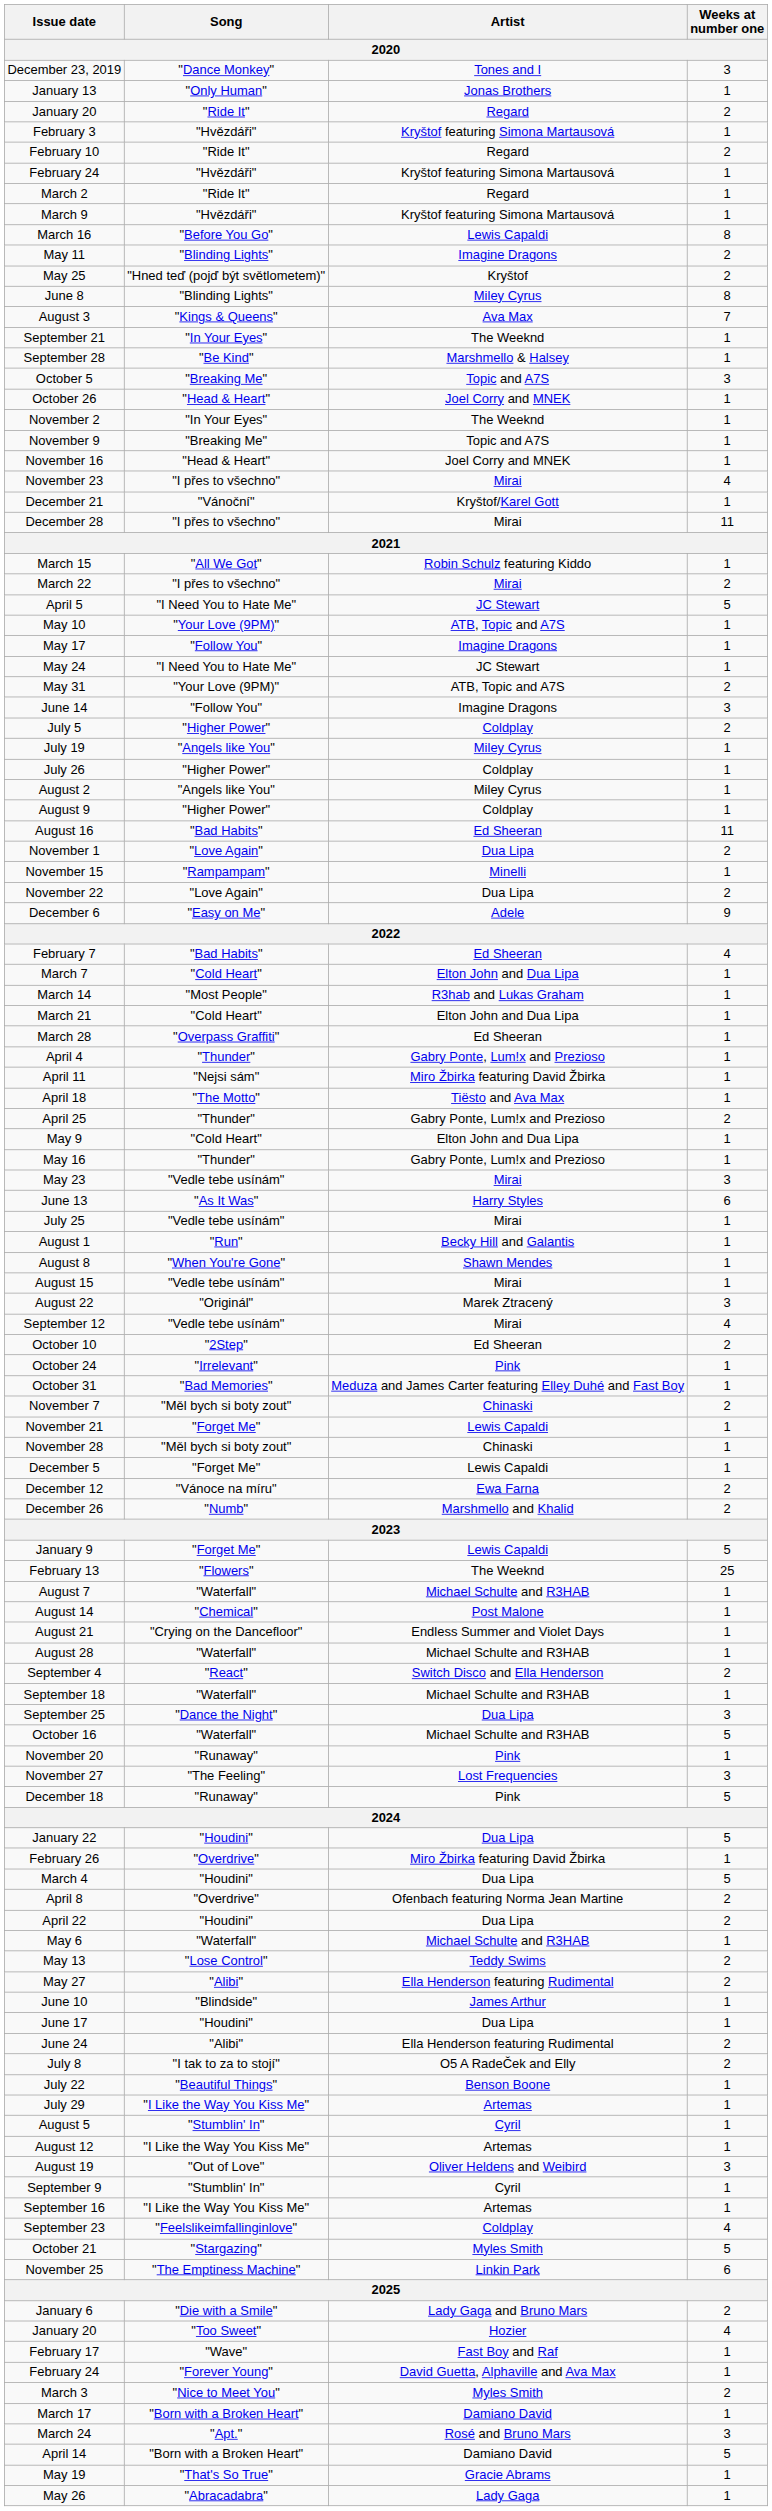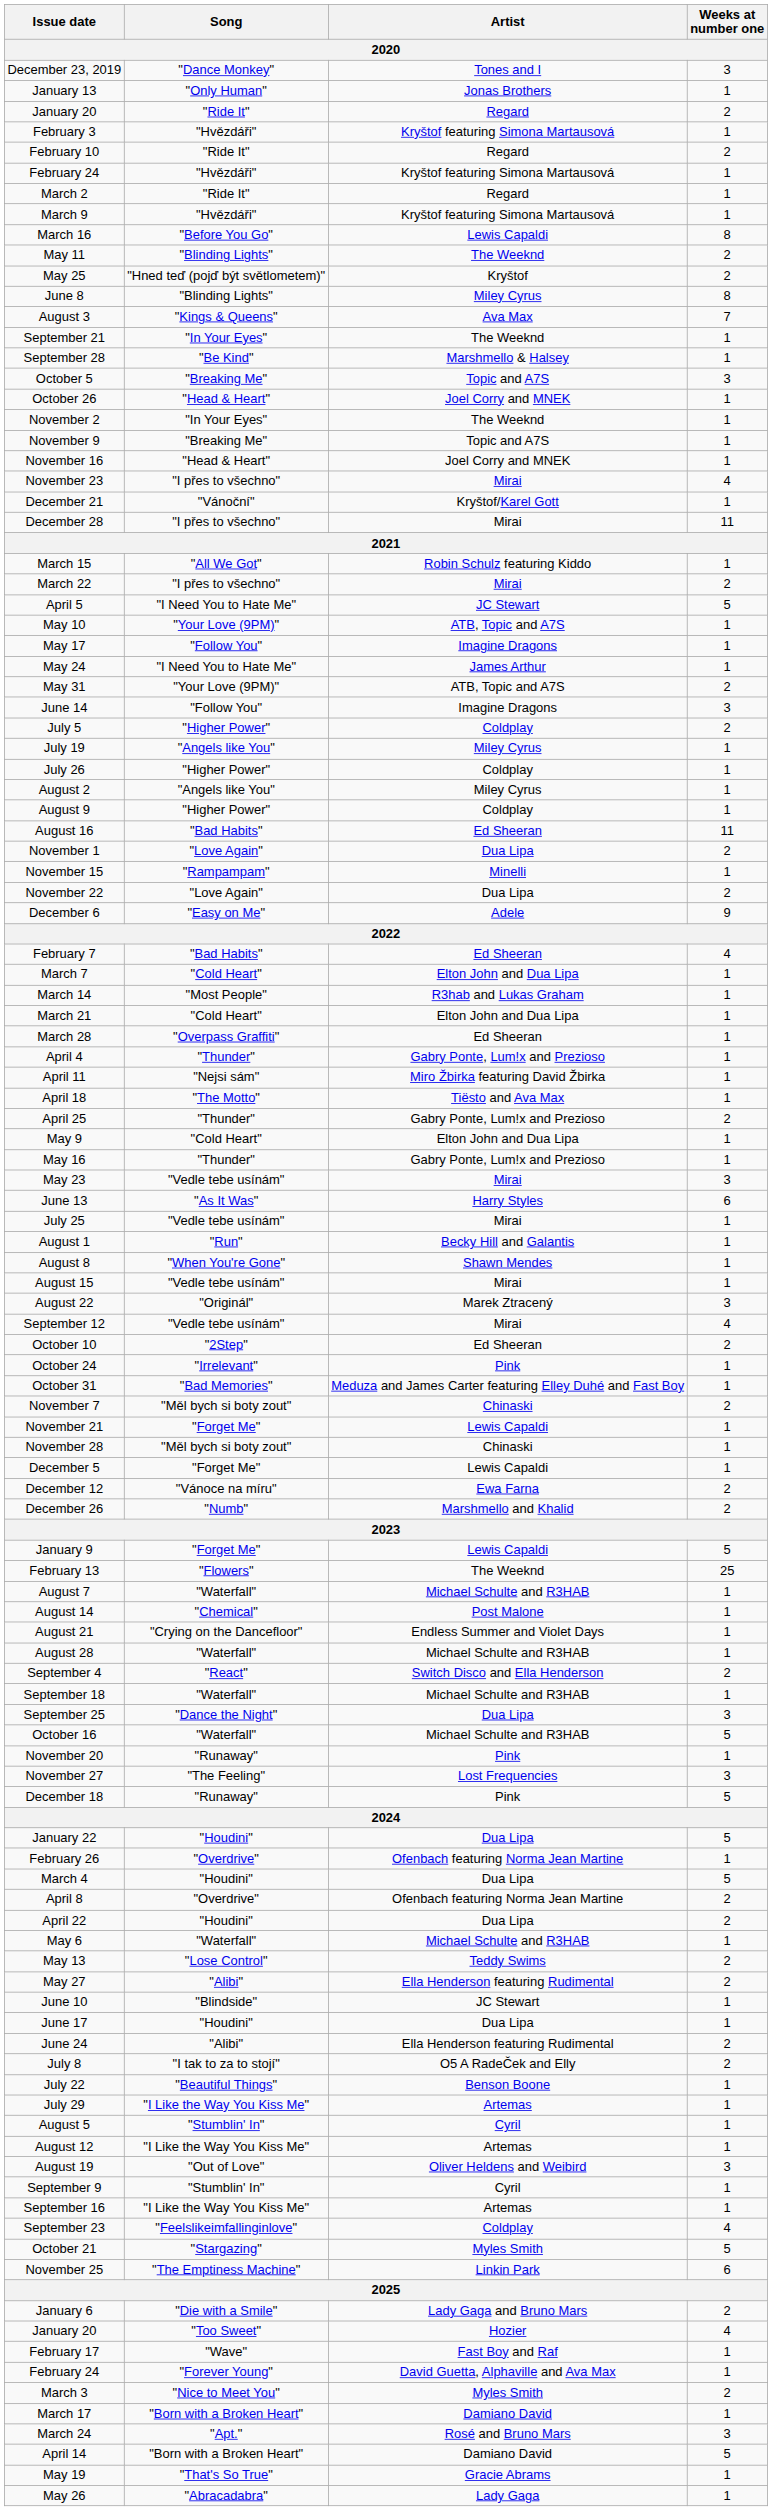 <table class="wikitable" style="text-align:center;">
 <tr>
 <th scope="col">Issue date</th>
 <th scope="col">Song</th>
 <th scope="col">Artist</th>
 <th scope="col">Weeks at<br>number one</th>
 </tr>
 <tr>
 <th colspan=4>2020</th>
 </tr>
 <tr>
 <td>December 23, 2019</td>
 <td>"<a href='#'>Dance Monkey</a>"</td>
 <td><a href='#'>Tones and I</a></td>
 <td>3</td>
 </tr>
 <tr>
 <td>January 13</td>
 <td>"<a href='#'>Only Human</a>"</td>
 <td><a href='#'>Jonas Brothers</a></td>
 <td>1</td>
 </tr>
 <tr>
 <td>January 20</td>
 <td>"<a href='#'>Ride It</a>"</td>
 <td><a href='#'>Regard</a></td>
 <td>2</td>
 </tr>
 <tr>
 <td>February 3</td>
 <td>"Hvězdáři"</td>
 <td><a href='#'>Kryštof</a> featuring <a href='#'>Simona Martausová</a></td>
 <td>1</td>
 </tr>
 <tr>
 <td>February 10</td>
 <td>"Ride It"</td>
 <td>Regard</td>
 <td>2</td>
 </tr>
 <tr>
 <td>February 24</td>
 <td>"Hvězdáři"</td>
 <td>Kryštof featuring Simona Martausová</td>
 <td>1</td>
 </tr>
 <tr>
 <td>March 2</td>
 <td>"Ride It"</td>
 <td>Regard</td>
 <td>1</td>
 </tr>
 <tr>
 <td>March 9</td>
 <td>"Hvězdáři"</td>
 <td>Kryštof featuring Simona Martausová</td>
 <td>1</td>
 </tr>
 <tr>
 <td>March 16</td>
 <td>"<a href='#'>Before You Go</a>"</td>
 <td><a href='#'>Lewis Capaldi</a></td>
 <td>8</td>
 </tr>
 <tr>
 <td>May 11</td>
 <td>"<a href='#'>Blinding Lights</a>"</td>
-<td><a href='#'>Imagine Dragons</a></td>
+<td><a href='#'>The Weeknd</a></td>
 <td>2</td>
 </tr>
 <tr>
 <td>May 25</td>
 <td>"Hned teď (pojď být světlometem)"</td>
 <td>Kryštof</td>
 <td>2</td>
 </tr>
 <tr>
 <td>June 8</td>
 <td>"Blinding Lights"</td>
 <td><a href='#'>Miley Cyrus</a></td>
 <td>8</td>
 </tr>
 <tr>
 <td>August 3</td>
 <td>"<a href='#'>Kings & Queens</a>"</td>
 <td><a href='#'>Ava Max</a></td>
 <td>7</td>
 </tr>
 <tr>
 <td>September 21</td>
 <td>"<a href='#'>In Your Eyes</a>"</td>
 <td>The Weeknd</td>
 <td>1</td>
 </tr>
 <tr>
 <td>September 28</td>
 <td>"<a href='#'>Be Kind</a>"</td>
 <td><a href='#'>Marshmello</a> & <a href='#'>Halsey</a></td>
 <td>1</td>
 </tr>
 <tr>
 <td>October 5</td>
 <td>"<a href='#'>Breaking Me</a>"</td>
 <td><a href='#'>Topic</a> and <a href='#'>A7S</a></td>
 <td>3</td>
 </tr>
 <tr>
 <td>October 26</td>
 <td>"<a href='#'>Head & Heart</a>"</td>
 <td><a href='#'>Joel Corry</a> and <a href='#'>MNEK</a></td>
 <td>1</td>
 </tr>
 <tr>
 <td>November 2</td>
 <td>"In Your Eyes"</td>
 <td>The Weeknd</td>
 <td>1</td>
 </tr>
 <tr>
 <td>November 9</td>
 <td>"Breaking Me"</td>
 <td>Topic and A7S</td>
 <td>1</td>
 </tr>
 <tr>
 <td>November 16</td>
 <td>"Head & Heart"</td>
 <td>Joel Corry and MNEK</td>
 <td>1</td>
 </tr>
 <tr>
 <td>November 23</td>
 <td>"I přes to všechno"</td>
 <td><a href='#'>Mirai</a></td>
 <td>4</td>
 </tr>
 <tr>
 <td>December 21</td>
 <td>"Vánoční"</td>
 <td>Kryštof/<a href='#'>Karel Gott</a></td>
 <td>1</td>
 </tr>
 <tr>
 <td>December 28</td>
 <td>"I přes to všechno"</td>
 <td>Mirai</td>
 <td>11</td>
 </tr>
 <tr>
 <th colspan=4>2021</th>
 </tr>
 <tr>
 <td>March 15</td>
 <td>"<a href='#'>All We Got</a>"</td>
 <td><a href='#'>Robin Schulz</a> featuring Kiddo</td>
 <td>1</td>
 </tr>
 <tr>
 <td>March 22</td>
 <td>"I přes to všechno"</td>
 <td><a href='#'>Mirai</a></td>
 <td>2</td>
 </tr>
 <tr>
 <td>April 5</td>
 <td>"I Need You to Hate Me"</td>
 <td><a href='#'>JC Stewart</a></td>
 <td>5</td>
 </tr>
 <tr>
 <td>May 10</td>
 <td>"<a href='#'>Your Love (9PM)</a>"</td>
 <td><a href='#'>ATB</a>, <a href='#'>Topic</a> and <a href='#'>A7S</a></td>
 <td>1</td>
 </tr>
 <tr>
 <td>May 17</td>
 <td>"<a href='#'>Follow You</a>"</td>
 <td><a href='#'>Imagine Dragons</a></td>
 <td>1</td>
 </tr>
 <tr>
 <td>May 24</td>
 <td>"I Need You to Hate Me"</td>
-<td>JC Stewart</td>
+<td><a href='#'>James Arthur</a></td>
 <td>1</td>
 </tr>
 <tr>
 <td>May 31</td>
 <td>"Your Love (9PM)"</td>
 <td>ATB, Topic and A7S</td>
 <td>2</td>
 </tr>
 <tr>
 <td>June 14</td>
 <td>"Follow You"</td>
 <td>Imagine Dragons</td>
 <td>3</td>
 </tr>
 <tr>
 <td>July 5</td>
 <td>"<a href='#'>Higher Power</a>"</td>
 <td><a href='#'>Coldplay</a></td>
 <td>2</td>
 </tr>
 <tr>
 <td>July 19</td>
 <td>"<a href='#'>Angels like You</a>"</td>
 <td><a href='#'>Miley Cyrus</a></td>
 <td>1</td>
 </tr>
 <tr>
 <td>July 26</td>
 <td>"Higher Power"</td>
 <td>Coldplay</td>
 <td>1</td>
 </tr>
 <tr>
 <td>August 2</td>
 <td>"Angels like You"</td>
 <td>Miley Cyrus</td>
 <td>1</td>
 </tr>
 <tr>
 <td>August 9</td>
 <td>"Higher Power"</td>
 <td>Coldplay</td>
 <td>1</td>
 </tr>
 <tr>
 <td>August 16</td>
 <td>"<a href='#'>Bad Habits</a>"</td>
 <td><a href='#'>Ed Sheeran</a></td>
 <td>11</td>
 </tr>
 <tr>
 <td>November 1</td>
 <td>"<a href='#'>Love Again</a>"</td>
 <td><a href='#'>Dua Lipa</a></td>
 <td>2</td>
 </tr>
 <tr>
 <td>November 15</td>
 <td>"<a href='#'>Rampampam</a>"</td>
 <td><a href='#'>Minelli</a></td>
 <td>1</td>
 </tr>
 <tr>
 <td>November 22</td>
 <td>"Love Again"</td>
 <td>Dua Lipa</td>
 <td>2</td>
 </tr>
 <tr>
 <td>December 6</td>
 <td>"<a href='#'>Easy on Me</a>"</td>
 <td><a href='#'>Adele</a></td>
 <td>9</td>
 </tr>
 <tr>
 <th colspan=4>2022</th>
 </tr>
 <tr>
 <td>February 7</td>
 <td>"<a href='#'>Bad Habits</a>"</td>
 <td><a href='#'>Ed Sheeran</a></td>
 <td>4</td>
 </tr>
 <tr>
 <td>March 7</td>
 <td>"<a href='#'>Cold Heart</a>"</td>
 <td><a href='#'>Elton John</a> and <a href='#'>Dua Lipa</a></td>
 <td>1</td>
 </tr>
 <tr>
 <td>March 14</td>
 <td>"Most People"</td>
 <td><a href='#'>R3hab</a> and <a href='#'>Lukas Graham</a></td>
 <td>1</td>
 </tr>
 <tr>
 <td>March 21</td>
 <td>"Cold Heart"</td>
 <td>Elton John and Dua Lipa</td>
 <td>1</td>
 </tr>
 <tr>
 <td>March 28</td>
 <td>"<a href='#'>Overpass Graffiti</a>"</td>
 <td>Ed Sheeran</td>
 <td>1</td>
 </tr>
 <tr>
 <td>April 4</td>
 <td>"<a href='#'>Thunder</a>"</td>
 <td><a href='#'>Gabry Ponte</a>, <a href='#'>Lum!x</a> and <a href='#'>Prezioso</a></td>
 <td>1</td>
 </tr>
 <tr>
 <td>April 11</td>
 <td>"Nejsi sám"</td>
 <td><a href='#'>Miro Žbirka</a> featuring David Žbirka</td>
 <td>1</td>
 </tr>
 <tr>
 <td>April 18</td>
 <td>"<a href='#'>The Motto</a>"</td>
 <td><a href='#'>Tiësto</a> and <a href='#'>Ava Max</a></td>
 <td>1</td>
 </tr>
 <tr>
 <td>April 25</td>
 <td>"Thunder"</td>
 <td>Gabry Ponte, Lum!x and Prezioso</td>
 <td>2</td>
 </tr>
 <tr>
 <td>May 9</td>
 <td>"Cold Heart"</td>
 <td>Elton John and Dua Lipa</td>
 <td>1</td>
 </tr>
 <tr>
 <td>May 16</td>
 <td>"Thunder"</td>
 <td>Gabry Ponte, Lum!x and Prezioso</td>
 <td>1</td>
 </tr>
 <tr>
 <td>May 23</td>
 <td>"Vedle tebe usínám"</td>
 <td><a href='#'>Mirai</a></td>
 <td>3</td>
 </tr>
 <tr>
 <td>June 13</td>
 <td>"<a href='#'>As It Was</a>"</td>
 <td><a href='#'>Harry Styles</a></td>
 <td>6</td>
 </tr>
 <tr>
 <td>July 25</td>
 <td>"Vedle tebe usínám"</td>
 <td>Mirai</td>
 <td>1</td>
 </tr>
 <tr>
 <td>August 1</td>
 <td>"<a href='#'>Run</a>"</td>
 <td><a href='#'>Becky Hill</a> and <a href='#'>Galantis</a></td>
 <td>1</td>
 </tr>
 <tr>
 <td>August 8</td>
 <td>"<a href='#'>When You're Gone</a>"</td>
 <td><a href='#'>Shawn Mendes</a></td>
 <td>1</td>
 </tr>
 <tr>
 <td>August 15</td>
 <td>"Vedle tebe usínám"</td>
 <td>Mirai</td>
 <td>1</td>
 </tr>
 <tr>
 <td>August 22</td>
 <td>"Originál"</td>
 <td>Marek Ztracený</td>
 <td>3</td>
 </tr>
 <tr>
 <td>September 12</td>
 <td>"Vedle tebe usínám"</td>
 <td>Mirai</td>
 <td>4</td>
 </tr>
 <tr>
 <td>October 10</td>
 <td>"<a href='#'>2Step</a>"</td>
 <td>Ed Sheeran</td>
 <td>2</td>
 </tr>
 <tr>
 <td>October 24</td>
 <td>"<a href='#'>Irrelevant</a>"</td>
 <td><a href='#'>Pink</a></td>
 <td>1</td>
 </tr>
 <tr>
 <td>October 31</td>
 <td>"<a href='#'>Bad Memories</a>"</td>
 <td><a href='#'>Meduza</a> and James Carter featuring <a href='#'>Elley Duhé</a> and <a href='#'>Fast Boy</a></td>
 <td>1</td>
 </tr>
 <tr>
 <td>November 7</td>
 <td>"Měl bych si boty zout"</td>
 <td><a href='#'>Chinaski</a></td>
 <td>2</td>
 </tr>
 <tr>
 <td>November 21</td>
 <td>"<a href='#'>Forget Me</a>"</td>
 <td><a href='#'>Lewis Capaldi</a></td>
 <td>1</td>
 </tr>
 <tr>
 <td>November 28</td>
 <td>"Měl bych si boty zout"</td>
 <td>Chinaski</td>
 <td>1</td>
 </tr>
 <tr>
 <td>December 5</td>
 <td>"Forget Me"</td>
 <td>Lewis Capaldi</td>
 <td>1</td>
 </tr>
 <tr>
 <td>December 12</td>
 <td>"Vánoce na míru"</td>
 <td><a href='#'>Ewa Farna</a></td>
 <td>2</td>
 </tr>
 <tr>
 <td>December 26</td>
 <td>"<a href='#'>Numb</a>"</td>
 <td><a href='#'>Marshmello</a> and <a href='#'>Khalid</a></td>
 <td>2</td>
 </tr>
 <tr>
 <th colspan=4>2023</th>
 </tr>
 <tr>
 <td>January 9</td>
 <td>"<a href='#'>Forget Me</a>"</td>
 <td><a href='#'>Lewis Capaldi</a></td>
 <td>5</td>
 </tr>
 <tr>
 <td>February 13</td>
 <td>"<a href='#'>Flowers</a>"</td>
 <td>The Weeknd</td>
 <td>25</td>
 </tr>
 <tr>
 <td>August 7</td>
 <td>"Waterfall"</td>
 <td><a href='#'>Michael Schulte</a> and <a href='#'>R3HAB</a></td>
 <td>1</td>
 </tr>
 <tr>
 <td>August 14</td>
 <td>"<a href='#'>Chemical</a>"</td>
 <td><a href='#'>Post Malone</a></td>
 <td>1</td>
 </tr>
 <tr>
 <td>August 21</td>
 <td>"Crying on the Dancefloor"</td>
 <td>Endless Summer and Violet Days</td>
 <td>1</td>
 </tr>
 <tr>
 <td>August 28</td>
 <td>"Waterfall"</td>
 <td>Michael Schulte and R3HAB</td>
 <td>1</td>
 </tr>
 <tr>
 <td>September 4</td>
 <td>"<a href='#'>React</a>"</td>
 <td><a href='#'>Switch Disco</a> and <a href='#'>Ella Henderson</a></td>
 <td>2</td>
 </tr>
 <tr>
 <td>September 18</td>
 <td>"Waterfall"</td>
 <td>Michael Schulte and R3HAB</td>
 <td>1</td>
 </tr>
 <tr>
 <td>September 25</td>
 <td>"<a href='#'>Dance the Night</a>"</td>
 <td><a href='#'>Dua Lipa</a></td>
 <td>3</td>
 </tr>
 <tr>
 <td>October 16</td>
 <td>"Waterfall"</td>
 <td>Michael Schulte and R3HAB</td>
 <td>5</td>
 </tr>
 <tr>
 <td>November 20</td>
 <td>"Runaway"</td>
 <td><a href='#'>Pink</a></td>
 <td>1</td>
 </tr>
 <tr>
 <td>November 27</td>
 <td>"The Feeling"</td>
 <td><a href='#'>Lost Frequencies</a></td>
 <td>3</td>
 </tr>
 <tr>
 <td>December 18</td>
 <td>"Runaway"</td>
 <td>Pink</td>
 <td>5</td>
 </tr>
 <tr>
 <th colspan=4>2024</th>
 </tr>
 <tr>
 <td>January 22</td>
 <td>"<a href='#'>Houdini</a>"</td>
 <td><a href='#'>Dua Lipa</a></td>
 <td>5</td>
 </tr>
 <tr>
 <td>February 26</td>
 <td>"<a href='#'>Overdrive</a>"</td>
-<td><a href='#'>Miro Žbirka</a> featuring David Žbirka</td>
+<td><a href='#'>Ofenbach</a> featuring <a href='#'>Norma Jean Martine</a></td>
 <td>1</td>
 </tr>
 <tr>
 <td>March 4</td>
 <td>"Houdini"</td>
 <td>Dua Lipa</td>
 <td>5</td>
 </tr>
 <tr>
 <td>April 8</td>
 <td>"Overdrive"</td>
 <td>Ofenbach featuring Norma Jean Martine</td>
 <td>2</td>
 </tr>
 <tr>
 <td>April 22</td>
 <td>"Houdini"</td>
 <td>Dua Lipa</td>
 <td>2</td>
 </tr>
 <tr>
 <td>May 6</td>
 <td>"Waterfall"</td>
 <td><a href='#'>Michael Schulte</a> and <a href='#'>R3HAB</a></td>
 <td>1</td>
 </tr>
 <tr>
 <td>May 13</td>
 <td>"<a href='#'>Lose Control</a>"</td>
 <td><a href='#'>Teddy Swims</a></td>
 <td>2</td>
 </tr>
 <tr>
 <td>May 27</td>
 <td>"<a href='#'>Alibi</a>"</td>
 <td><a href='#'>Ella Henderson</a> featuring <a href='#'>Rudimental</a></td>
 <td>2</td>
 </tr>
 <tr>
 <td>June 10</td>
 <td>"Blindside"</td>
-<td><a href='#'>James Arthur</a></td>
+<td>JC Stewart</td>
 <td>1</td>
 </tr>
 <tr>
 <td>June 17</td>
 <td>"Houdini"</td>
 <td>Dua Lipa</td>
 <td>1</td>
 </tr>
 <tr>
 <td>June 24</td>
 <td>"Alibi"</td>
 <td>Ella Henderson featuring Rudimental</td>
 <td>2</td>
 </tr>
 <tr>
 <td>July 8</td>
 <td>"I tak to za to stojí"</td>
 <td>O5 A RadeČek and Elly</td>
 <td>2</td>
 </tr>
 <tr>
 <td>July 22</td>
 <td>"<a href='#'>Beautiful Things</a>"</td>
 <td><a href='#'>Benson Boone</a></td>
 <td>1</td>
 </tr>
 <tr>
 <td>July 29</td>
 <td>"<a href='#'>I Like the Way You Kiss Me</a>"</td>
 <td><a href='#'>Artemas</a></td>
 <td>1</td>
 </tr>
 <tr>
 <td>August 5</td>
 <td>"<a href='#'>Stumblin' In</a>"</td>
 <td><a href='#'>Cyril</a></td>
 <td>1</td>
 </tr>
 <tr>
 <td>August 12</td>
 <td>"I Like the Way You Kiss Me"</td>
 <td>Artemas</td>
 <td>1</td>
 </tr>
 <tr>
 <td>August 19</td>
 <td>"Out of Love"</td>
 <td><a href='#'>Oliver Heldens</a> and <a href='#'>Weibird</a></td>
 <td>3</td>
 </tr>
 <tr>
 <td>September 9</td>
 <td>"Stumblin' In"</td>
 <td>Cyril</td>
 <td>1</td>
 </tr>
 <tr>
 <td>September 16</td>
 <td>"I Like the Way You Kiss Me"</td>
 <td>Artemas</td>
 <td>1</td>
 </tr>
 <tr>
 <td>September 23</td>
 <td>"<a href='#'>Feelslikeimfallinginlove</a>"</td>
 <td><a href='#'>Coldplay</a></td>
 <td>4</td>
 </tr>
 <tr>
 <td>October 21</td>
 <td>"<a href='#'>Stargazing</a>"</td>
 <td><a href='#'>Myles Smith</a></td>
 <td>5</td>
 </tr>
 <tr>
 <td>November 25</td>
 <td>"<a href='#'>The Emptiness Machine</a>"</td>
 <td><a href='#'>Linkin Park</a></td>
 <td>6</td>
 </tr>
 <tr>
 <th colspan=4>2025</th>
 </tr>
 <tr>
 <td>January 6</td>
 <td>"<a href='#'>Die with a Smile</a>"</td>
 <td><a href='#'>Lady Gaga</a> and <a href='#'>Bruno Mars</a></td>
 <td>2</td>
 </tr>
 <tr>
 <td>January 20</td>
 <td>"<a href='#'>Too Sweet</a>"</td>
 <td><a href='#'>Hozier</a></td>
 <td>4</td>
 </tr>
 <tr>
 <td>February 17</td>
 <td>"Wave"</td>
 <td><a href='#'>Fast Boy</a> and <a href='#'>Raf</a></td>
 <td>1</td>
 </tr>
 <tr>
 <td>February 24</td>
 <td>"<a href='#'>Forever Young</a>"</td>
 <td><a href='#'>David Guetta</a>, <a href='#'>Alphaville</a> and <a href='#'>Ava Max</a></td>
 <td>1</td>
 </tr>
 <tr>
 <td>March 3</td>
 <td>"<a href='#'>Nice to Meet You</a>"</td>
 <td><a href='#'>Myles Smith</a></td>
 <td>2</td>
 </tr>
 <tr>
 <td>March 17</td>
 <td>"<a href='#'>Born with a Broken Heart</a>"</td>
 <td><a href='#'>Damiano David</a></td>
 <td>1</td>
 </tr>
 <tr>
 <td>March 24</td>
 <td>"<a href='#'>Apt.</a>"</td>
 <td><a href='#'>Rosé</a> and <a href='#'>Bruno Mars</a></td>
 <td>3</td>
 </tr>
 <tr>
 <td>April 14</td>
 <td>"Born with a Broken Heart"</td>
 <td>Damiano David</td>
 <td>5</td>
 </tr>
 <tr>
 <td>May 19</td>
 <td>"<a href='#'>That's So True</a>"</td>
 <td><a href='#'>Gracie Abrams</a></td>
 <td>1</td>
 </tr>
 <tr>
 <td>May 26</td>
 <td>"<a href='#'>Abracadabra</a>"</td>
 <td><a href='#'>Lady Gaga</a></td>
 <td>1</td>
 </tr>
 </table>
